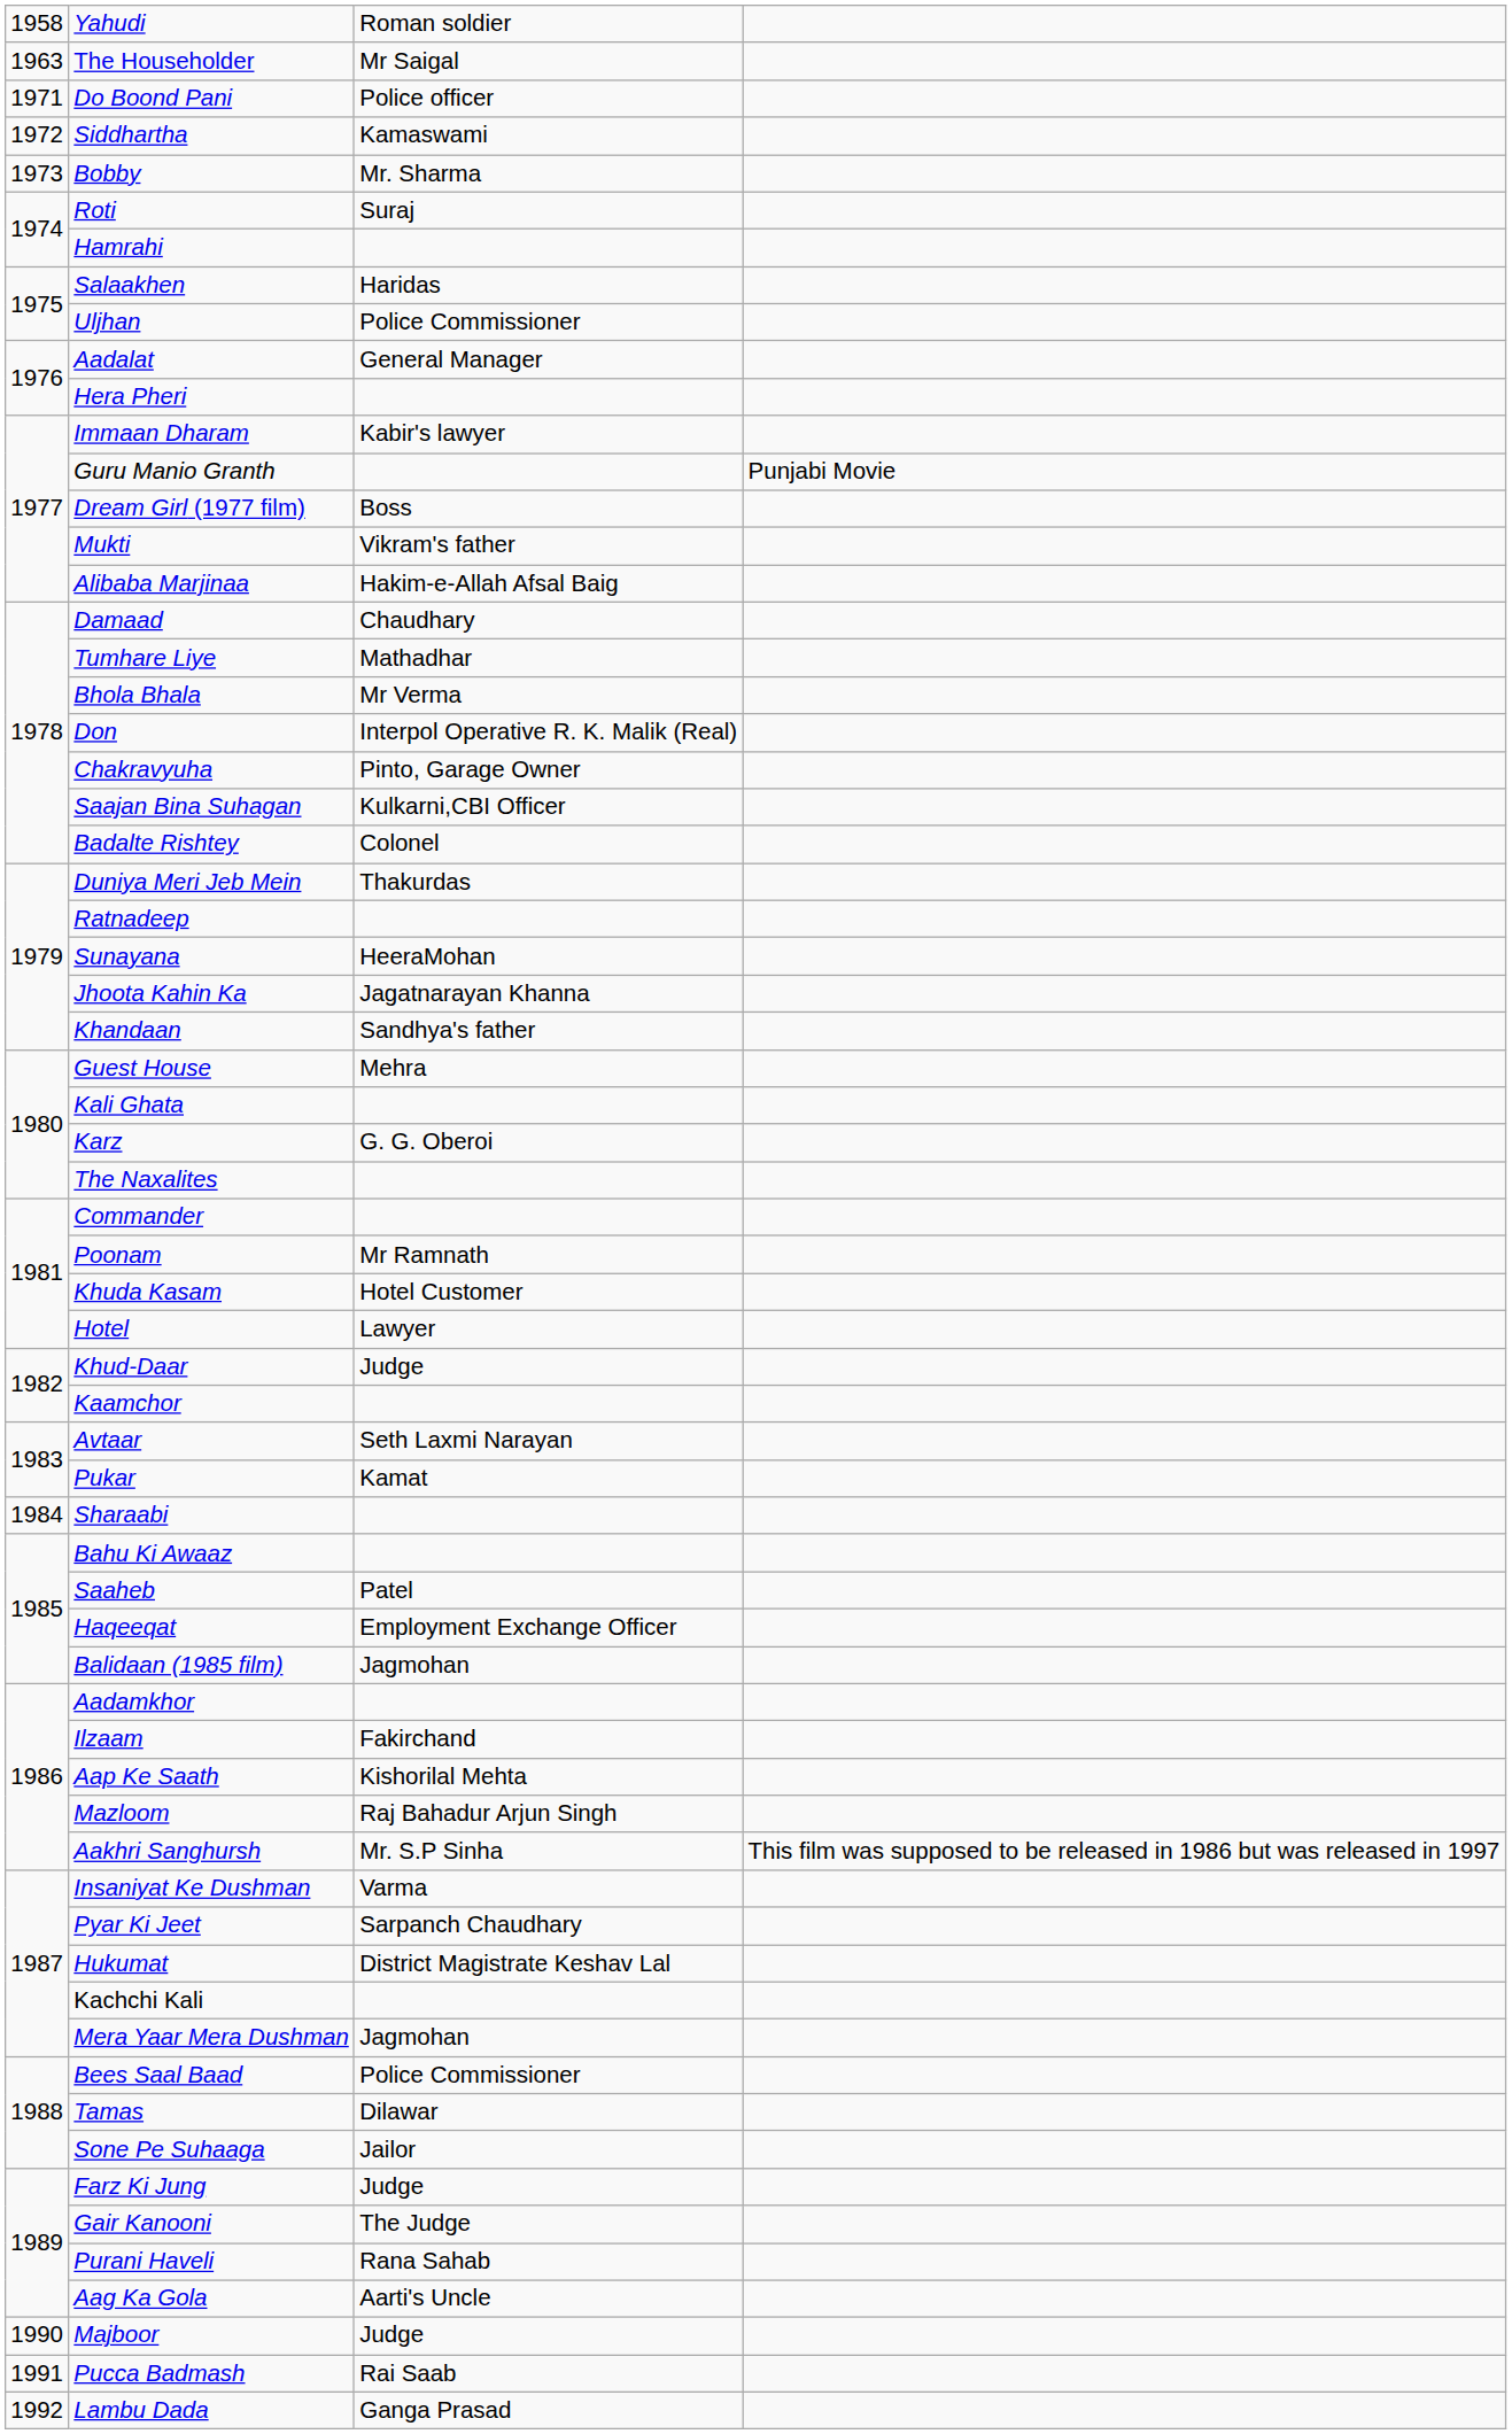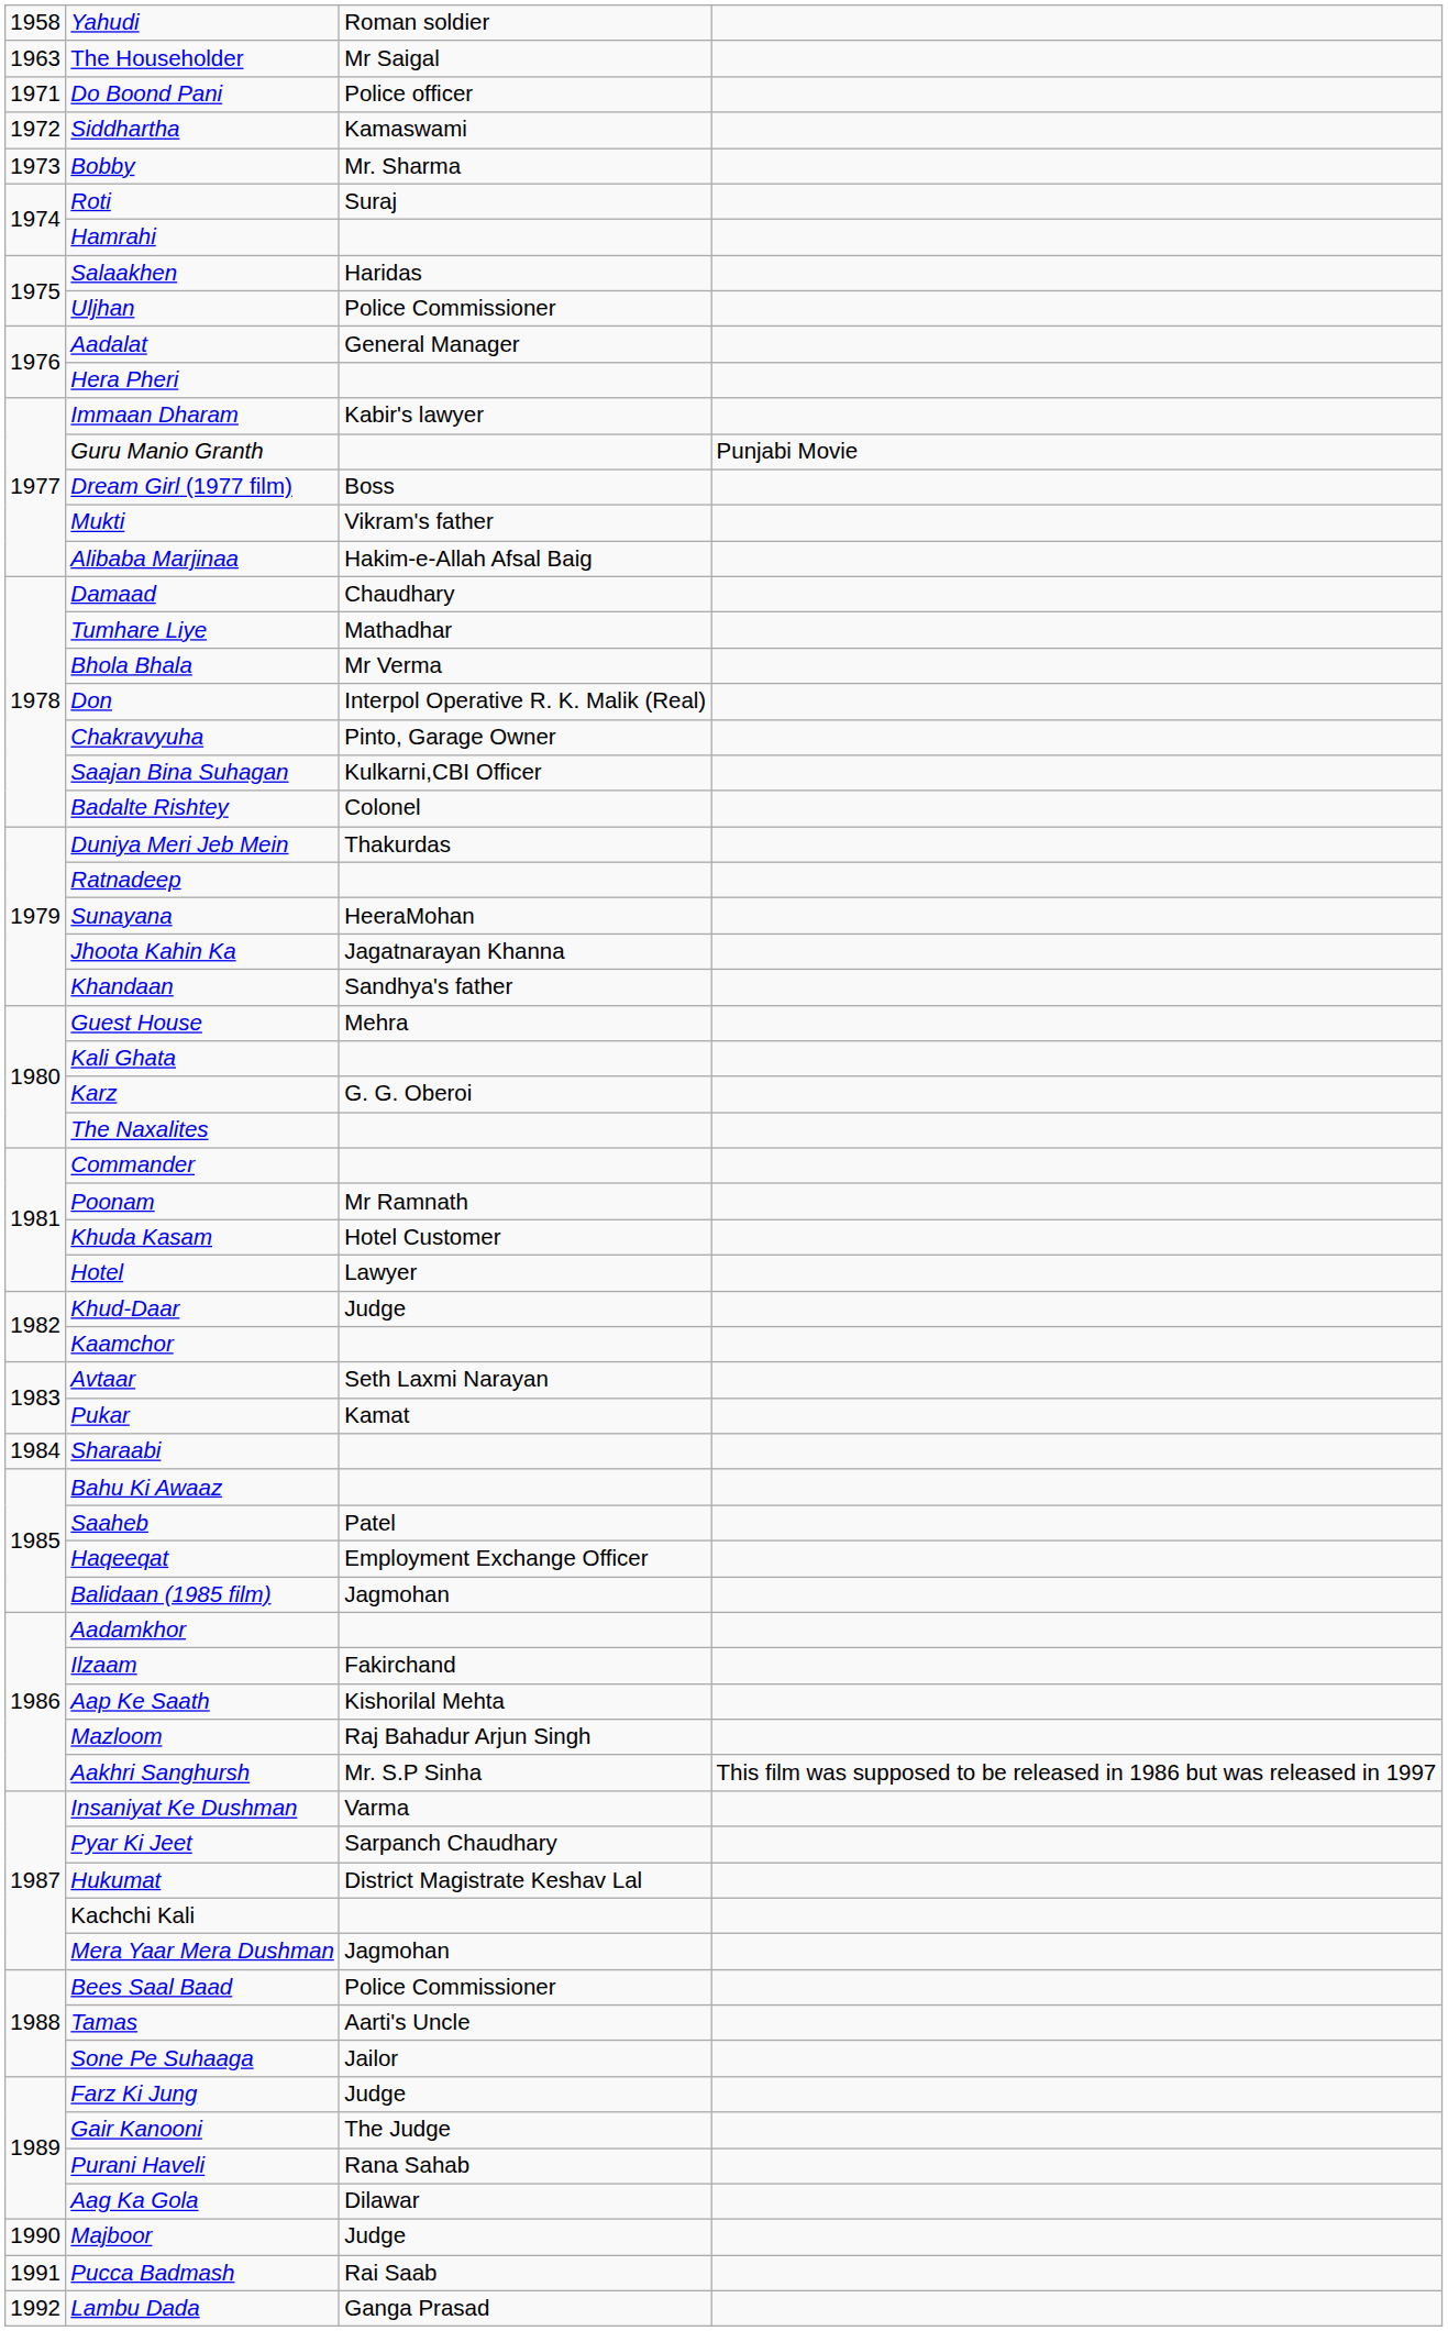 <table class="wikitable sortable">
 <tr>
 <td>1958</td>
 <td><em><a href='#'>Yahudi</a></em></td>
 <td>Roman soldier</td>
 <td></td>
 </tr>
 <tr>
 <td>1963</td>
 <td><a href='#'>The Householder</a></td>
 <td>Mr Saigal</td>
 <td></td>
 </tr>
 <tr>
 <td>1971</td>
 <td><em><a href='#'>Do Boond Pani</a></em></td>
 <td>Police officer</td>
 <td></td>
 </tr>
 <tr>
 <td>1972</td>
 <td><em><a href='#'>Siddhartha</a></em></td>
 <td>Kamaswami</td>
 <td></td>
 </tr>
 <tr>
 <td>1973</td>
 <td><em><a href='#'>Bobby</a></em></td>
 <td>Mr. Sharma</td>
 <td></td>
 </tr>
 <tr>
 <td Rowspan="2">1974</td>
 <td><em><a href='#'>Roti</a></em></td>
 <td>Suraj</td>
 <td></td>
 </tr>
 <tr>
 <td><em><a href='#'>Hamrahi</a></em></td>
 <td></td>
 <td></td>
 </tr>
 <tr>
 <td rowspan="2">1975</td>
 <td><em><a href='#'>Salaakhen</a></em></td>
 <td>Haridas</td>
 <td></td>
 </tr>
 <tr>
 <td><em><a href='#'>Uljhan</a></em></td>
 <td>Police Commissioner</td>
 <td></td>
 </tr>
 <tr>
 <td rowspan="2">1976</td>
 <td><em><a href='#'>Aadalat</a></em></td>
 <td>General Manager</td>
 <td></td>
 </tr>
 <tr>
 <td><em><a href='#'>Hera Pheri</a></em></td>
 <td></td>
 </tr>
 <tr>
 <td Rowspan="5">1977</td>
 <td><em><a href='#'>Immaan Dharam</a></em></td>
 <td>Kabir's lawyer</td>
 <td></td>
 </tr>
 <tr>
 <td><em>Guru Manio Granth</em></td>
 <td></td>
 <td>Punjabi Movie</td>
 </tr>
 <tr>
 <td><a href='#'><em>Dream Girl</em> (1977 film)</a></td>
 <td>Boss</td>
 <td></td>
 </tr>
 <tr>
 <td><em><a href='#'>Mukti</a></em></td>
 <td>Vikram's father</td>
 <td></td>
 </tr>
 <tr>
 <td><em><a href='#'>Alibaba Marjinaa</a></em></td>
 <td>Hakim-e-Allah Afsal Baig</td>
 <td></td>
 </tr>
 <tr>
 <td Rowspan="7">1978</td>
 <td><em><a href='#'>Damaad</a></em></td>
 <td>Chaudhary</td>
 <td></td>
 </tr>
 <tr>
 <td><em><a href='#'>Tumhare Liye</a></em></td>
 <td>Mathadhar</td>
 <td></td>
 </tr>
 <tr>
 <td><em><a href='#'>Bhola Bhala</a></em></td>
 <td>Mr Verma</td>
 <td></td>
 </tr>
 <tr>
 <td><em><a href='#'>Don</a></em></td>
 <td>Interpol Operative R. K. Malik (Real)</td>
 <td></td>
 </tr>
 <tr>
 <td><em><a href='#'>Chakravyuha</a></em></td>
 <td>Pinto, Garage Owner</td>
 <td></td>
 </tr>
 <tr>
 <td><em><a href='#'>Saajan Bina Suhagan</a></em></td>
 <td>Kulkarni,CBI Officer</td>
 <td></td>
 </tr>
 <tr>
 <td><em><a href='#'>Badalte Rishtey</a></em></td>
 <td>Colonel</td>
 <td></td>
 </tr>
 <tr>
 <td rowspan="5">1979</td>
 <td><em><a href='#'>Duniya Meri Jeb Mein</a></em></td>
 <td>Thakurdas</td>
 <td></td>
 </tr>
 <tr>
 <td><em><a href='#'>Ratnadeep</a></em></td>
 <td></td>
 <td></td>
 </tr>
 <tr>
 <td><em><a href='#'>Sunayana</a></em></td>
 <td>HeeraMohan</td>
 <td></td>
 </tr>
 <tr>
 <td><em><a href='#'>Jhoota Kahin Ka</a></em></td>
 <td>Jagatnarayan Khanna</td>
 <td></td>
 </tr>
 <tr>
 <td><em><a href='#'>Khandaan</a></em></td>
 <td>Sandhya's father</td>
 <td></td>
 </tr>
 <tr>
 <td rowspan="4">1980</td>
 <td><em><a href='#'>Guest House</a></em></td>
 <td>Mehra</td>
 <td></td>
 </tr>
 <tr>
 <td><em><a href='#'>Kali Ghata</a></em></td>
 <td></td>
 <td></td>
 </tr>
 <tr>
 <td><em><a href='#'>Karz</a></em></td>
 <td>G. G. Oberoi</td>
 <td></td>
 </tr>
 <tr>
 <td><em><a href='#'>The Naxalites</a></em></td>
 <td></td>
 <td></td>
 </tr>
 <tr>
 <td rowspan="4">1981</td>
 <td><em><a href='#'>Commander</a></em></td>
 <td></td>
 <td></td>
 </tr>
 <tr>
 <td><em><a href='#'>Poonam</a></em></td>
 <td>Mr Ramnath</td>
 <td></td>
 </tr>
 <tr>
 <td><a href='#'><em>Khuda Kasam</em></a></td>
 <td>Hotel Customer</td>
 <td></td>
 </tr>
 <tr>
 <td><em><a href='#'>Hotel</a></em></td>
 <td>Lawyer</td>
 <td></td>
 </tr>
 <tr>
 <td Rowspan="2">1982</td>
 <td><em><a href='#'>Khud-Daar</a></em></td>
 <td>Judge</td>
 <td></td>
 </tr>
 <tr>
 <td><em><a href='#'>Kaamchor</a></em></td>
 <td></td>
 <td></td>
 </tr>
 <tr>
 <td Rowspan="2">1983</td>
 <td><em><a href='#'>Avtaar</a></em></td>
 <td>Seth Laxmi Narayan</td>
 <td></td>
 </tr>
 <tr>
 <td><em><a href='#'>Pukar</a></em></td>
 <td>Kamat</td>
 <td></td>
 </tr>
 <tr>
 <td>1984</td>
 <td><em><a href='#'>Sharaabi</a></em></td>
 <td></td>
 <td></td>
 </tr>
 <tr>
 <td rowspan="4">1985</td>
 <td><em><a href='#'>Bahu Ki Awaaz</a></em></td>
 <td></td>
 <td></td>
 </tr>
 <tr>
 <td><em><a href='#'>Saaheb</a></em></td>
 <td>Patel</td>
 <td></td>
 </tr>
 <tr>
 <td><em><a href='#'>Haqeeqat</a></em></td>
 <td>Employment Exchange Officer</td>
 <td></td>
 </tr>
 <tr>
 <td><em><a href='#'>Balidaan (1985 film)</a></em></td>
 <td>Jagmohan</td>
 <td></td>
 </tr>
 <tr>
 <td rowspan="5">1986</td>
 <td><em><a href='#'>Aadamkhor</a></em></td>
 <td></td>
 <td></td>
 </tr>
 <tr>
 <td><em><a href='#'>Ilzaam</a></em></td>
 <td>Fakirchand</td>
 <td></td>
 </tr>
 <tr>
 <td><em><a href='#'>Aap Ke Saath</a></em></td>
 <td>Kishorilal Mehta</td>
 <td></td>
 </tr>
 <tr>
 <td><em><a href='#'>Mazloom</a></em></td>
 <td>Raj Bahadur Arjun Singh</td>
 <td></td>
 </tr>
 <tr>
 <td><em><a href='#'>Aakhri Sanghursh</a></em></td>
 <td>Mr. S.P Sinha</td>
 <td>This film was supposed to be released in 1986 but was released in 1997</td>
 </tr>
 <tr>
 <td rowspan="5">1987</td>
 <td><em><a href='#'>Insaniyat Ke Dushman</a></em></td>
 <td>Varma</td>
 <td></td>
 </tr>
 <tr>
 <td><em><a href='#'>Pyar Ki Jeet</a></em></td>
 <td>Sarpanch Chaudhary</td>
 <td></td>
 </tr>
 <tr>
 <td><em><a href='#'>Hukumat</a></em></td>
 <td>District Magistrate Keshav Lal</td>
 <td></td>
 </tr>
 <tr>
 <td>Kachchi Kali</td>
 <td></td>
 <td></td>
 </tr>
 <tr>
 <td><em><a href='#'>Mera Yaar Mera Dushman</a></em></td>
 <td>Jagmohan</td>
 <td></td>
 </tr>
 <tr>
 <td Rowspan="3">1988</td>
 <td><em><a href='#'>Bees Saal Baad</a></em></td>
 <td>Police Commissioner</td>
 <td></td>
 </tr>
 <tr>
 <td><em><a href='#'>Tamas</a></em></td>
-<td>Dilawar</td>
+<td>Aarti's Uncle</td>
 <td></td>
 </tr>
 <tr>
 <td><em><a href='#'>Sone Pe Suhaaga</a></em></td>
 <td>Jailor</td>
 <td></td>
 </tr>
 <tr>
 <td Rowspan="4">1989</td>
 <td><em><a href='#'>Farz Ki Jung</a></em></td>
 <td>Judge</td>
 <td></td>
 </tr>
 <tr>
 <td><em><a href='#'>Gair Kanooni</a></em></td>
 <td>The Judge</td>
 <td></td>
 </tr>
 <tr>
 <td><em><a href='#'>Purani Haveli</a></em></td>
 <td>Rana Sahab</td>
 <td></td>
 </tr>
 <tr>
 <td><em><a href='#'>Aag Ka Gola</a></em></td>
-<td>Aarti's Uncle</td>
+<td>Dilawar</td>
 <td></td>
 </tr>
 <tr>
 <td>1990</td>
 <td><em><a href='#'>Majboor</a></em></td>
 <td>Judge</td>
 </tr>
 <tr>
 <td>1991</td>
 <td><em><a href='#'>Pucca Badmash</a></em></td>
 <td>Rai Saab</td>
 <td></td>
 </tr>
 <tr>
 <td>1992</td>
 <td><em><a href='#'>Lambu Dada</a></em></td>
 <td>Ganga Prasad</td>
 <td></td>
 </tr>
 </table>
